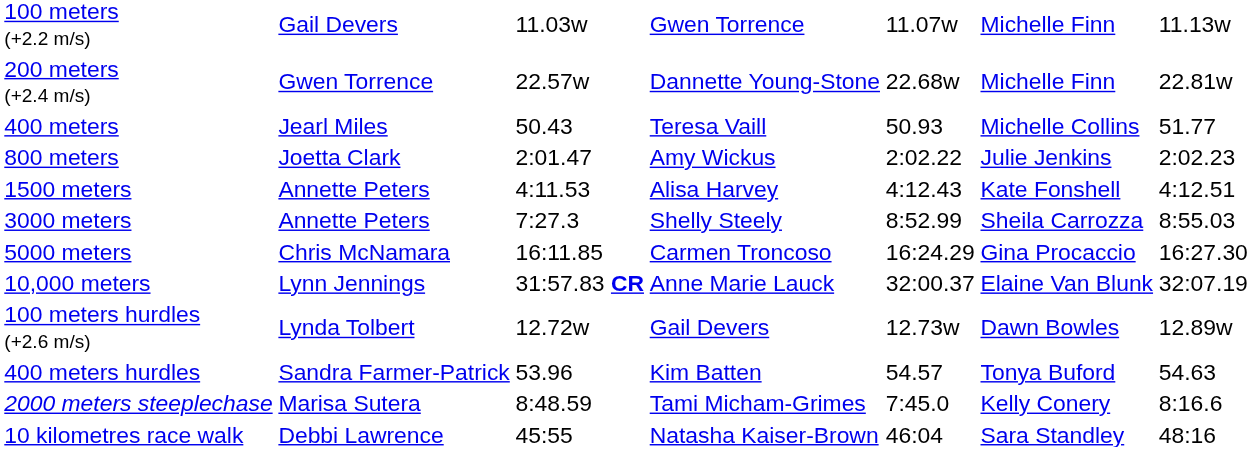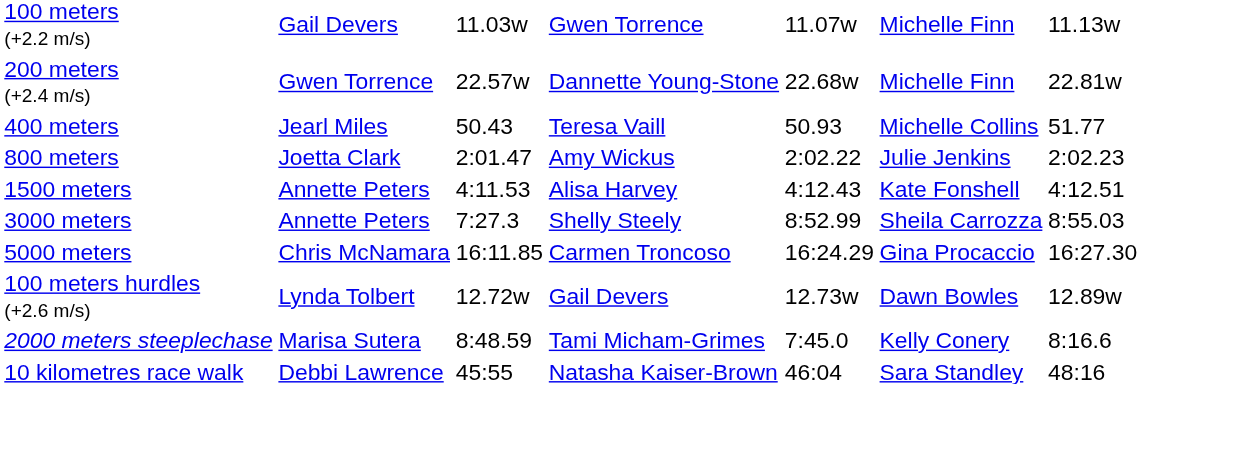 <table>
 <tr>
 <td><a href='#'>100 meters</a> <br><small>(+2.2 m/s)</small></td>
 <td><a href='#'>Gail Devers</a></td>
 <td>11.03w</td>
 <td><a href='#'>Gwen Torrence</a></td>
 <td>11.07w</td>
 <td><a href='#'>Michelle Finn</a></td>
 <td>11.13w</td>
 </tr>
 <tr>
 <td><a href='#'>200 meters</a> <br><small>(+2.4 m/s)</small></td>
 <td><a href='#'>Gwen Torrence</a></td>
 <td>22.57w</td>
 <td><a href='#'>Dannette Young-Stone</a></td>
 <td>22.68w</td>
 <td><a href='#'>Michelle Finn</a></td>
 <td>22.81w</td>
 </tr>
 <tr>
 <td><a href='#'>400 meters</a></td>
 <td><a href='#'>Jearl Miles</a></td>
 <td>50.43</td>
 <td><a href='#'>Teresa Vaill</a></td>
 <td>50.93</td>
 <td><a href='#'>Michelle Collins</a></td>
 <td>51.77</td>
 </tr>
 <tr>
 <td><a href='#'>800 meters</a></td>
 <td><a href='#'>Joetta Clark</a></td>
 <td>2:01.47</td>
 <td><a href='#'>Amy Wickus</a></td>
 <td>2:02.22</td>
 <td><a href='#'>Julie Jenkins</a></td>
 <td>2:02.23</td>
 </tr>
 <tr>
 <td><a href='#'>1500 meters</a></td>
 <td><a href='#'>Annette Peters</a></td>
 <td>4:11.53</td>
 <td><a href='#'>Alisa Harvey</a></td>
 <td>4:12.43</td>
 <td><a href='#'>Kate Fonshell</a></td>
 <td>4:12.51</td>
 </tr>
 <tr>
 <td><a href='#'>3000 meters</a></td>
 <td><a href='#'>Annette Peters</a></td>
 <td>7:27.3</td>
 <td><a href='#'>Shelly Steely</a></td>
 <td>8:52.99</td>
 <td><a href='#'>Sheila Carrozza</a></td>
 <td>8:55.03</td>
 </tr>
 <tr>
 <td><a href='#'>5000 meters</a></td>
 <td><a href='#'>Chris McNamara</a></td>
 <td>16:11.85</td>
 <td><a href='#'>Carmen Troncoso</a></td>
 <td>16:24.29</td>
 <td><a href='#'>Gina Procaccio</a></td>
 <td>16:27.30</td>
 </tr>
 <tr>
-<td><a href='#'>10,000 meters</a></td>
-<td><a href='#'>Lynn Jennings</a></td>
-<td>31:57.83 <strong><a href='#'>CR</a></strong></td>
-<td><a href='#'>Anne Marie Lauck</a></td>
-<td>32:00.37</td>
-<td><a href='#'>Elaine Van Blunk</a></td>
-<td>32:07.19</td>
-</tr>
-<tr>
 <td><a href='#'>100 meters hurdles</a><br><small>(+2.6 m/s)</small></td>
 <td><a href='#'>Lynda Tolbert</a></td>
 <td>12.72w</td>
 <td><a href='#'>Gail Devers</a></td>
 <td>12.73w</td>
 <td><a href='#'>Dawn Bowles</a></td>
 <td>12.89w</td>
-</tr>
-<tr>
-<td><a href='#'>400 meters hurdles</a></td>
-<td><a href='#'>Sandra Farmer-Patrick</a></td>
-<td>53.96</td>
-<td><a href='#'>Kim Batten</a></td>
-<td>54.57</td>
-<td><a href='#'>Tonya Buford</a></td>
-<td>54.63</td>
 </tr>
 <tr>
 <td><em><a href='#'>2000 meters steeplechase</a></em></td>
 <td><a href='#'>Marisa Sutera</a></td>
 <td>8:48.59</td>
 <td><a href='#'>Tami Micham-Grimes</a></td>
 <td>7:45.0</td>
 <td><a href='#'>Kelly Conery</a></td>
 <td>8:16.6</td>
 </tr>
 <tr>
 <td><a href='#'>10 kilometres race walk</a></td>
 <td><a href='#'>Debbi Lawrence</a></td>
 <td>45:55</td>
 <td><a href='#'>Natasha Kaiser-Brown</a></td>
 <td>46:04</td>
 <td><a href='#'>Sara Standley</a></td>
 <td>48:16</td>
 </tr>
 </table>
